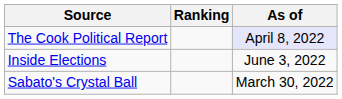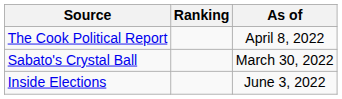 <table class="wikitable" style="text-align:center">
 <tr>
 <th>Source</th>
 <th>Ranking</th>
 <th>As of</th>
 </tr>
 <tr>
 <td align=left><a href='#'>The Cook Political Report</a></td>
 <td></td>
-<td style="background: lavender;">April 8, 2022</td>
+<td>April 8, 2022</td>
+</tr>
+<tr>
+<td align=left><a href='#'>Sabato's Crystal Ball</a></td>
+<td></td>
+<td>March 30, 2022</td>
 </tr>
 <tr>
 <td align=left><a href='#'>Inside Elections</a></td>
 <td></td>
 <td>June 3, 2022</td>
 </tr>
-<tr>
-<td align=left><a href='#'>Sabato's Crystal Ball</a></td>
-<td></td>
-<td>March 30, 2022</td>
-</tr>
 </table>
